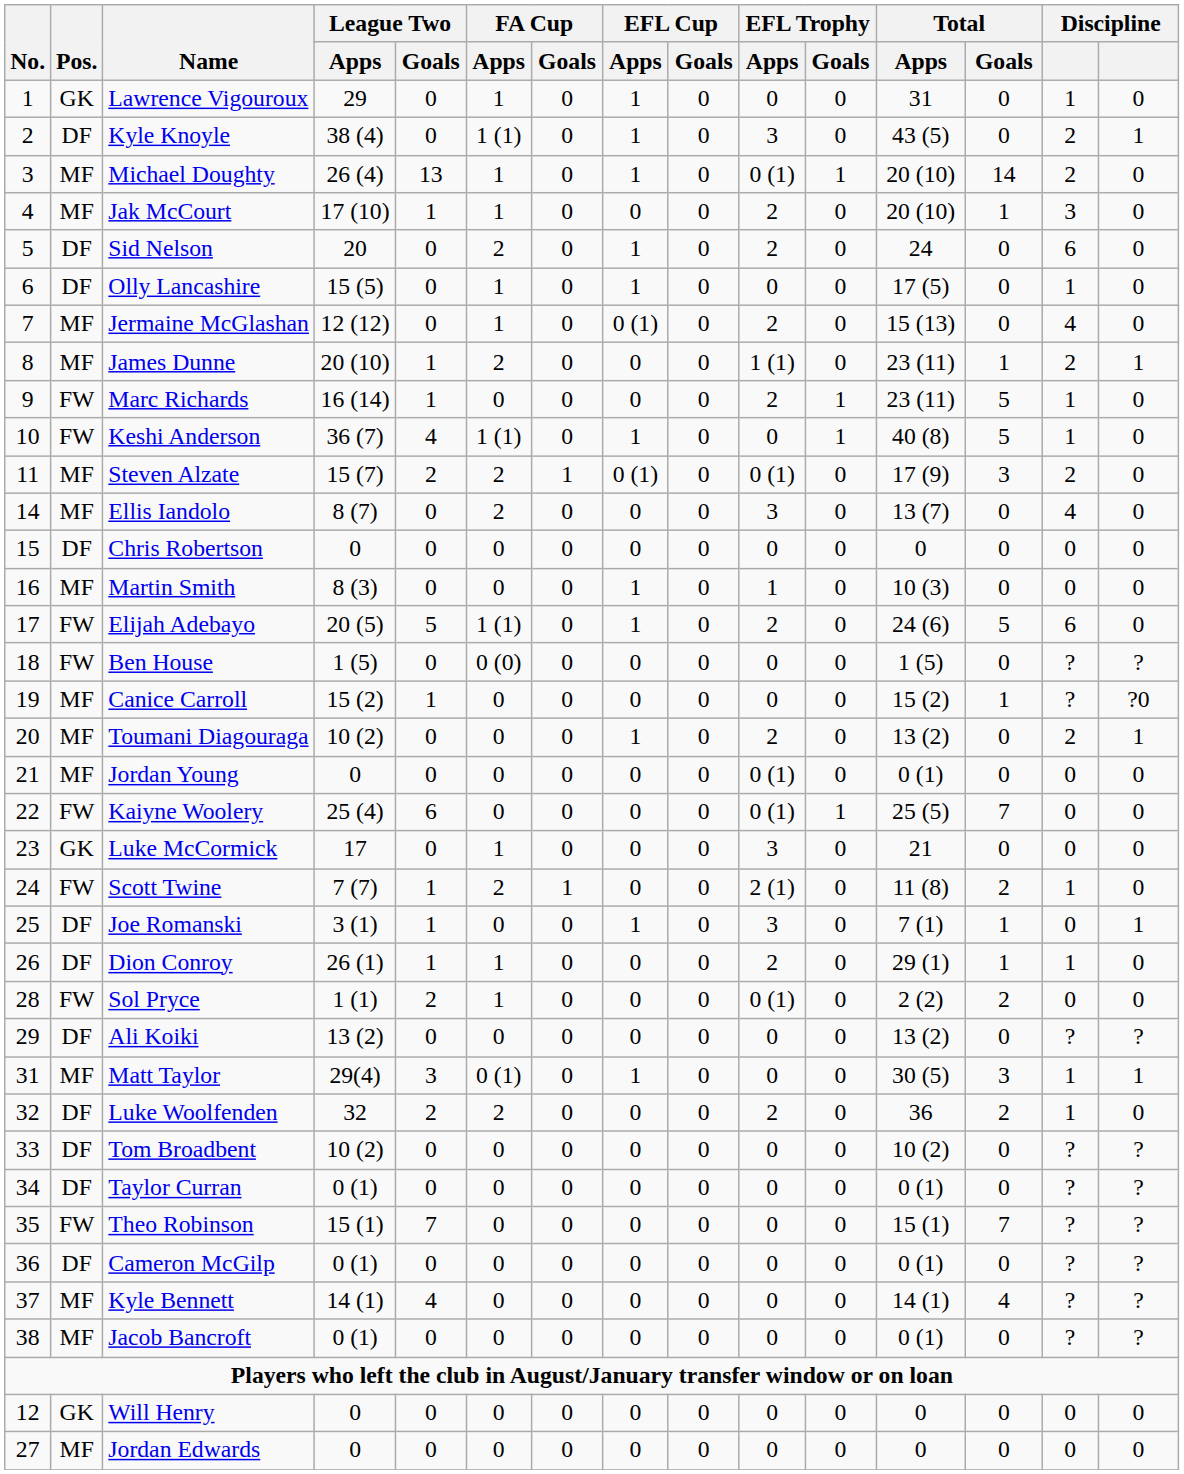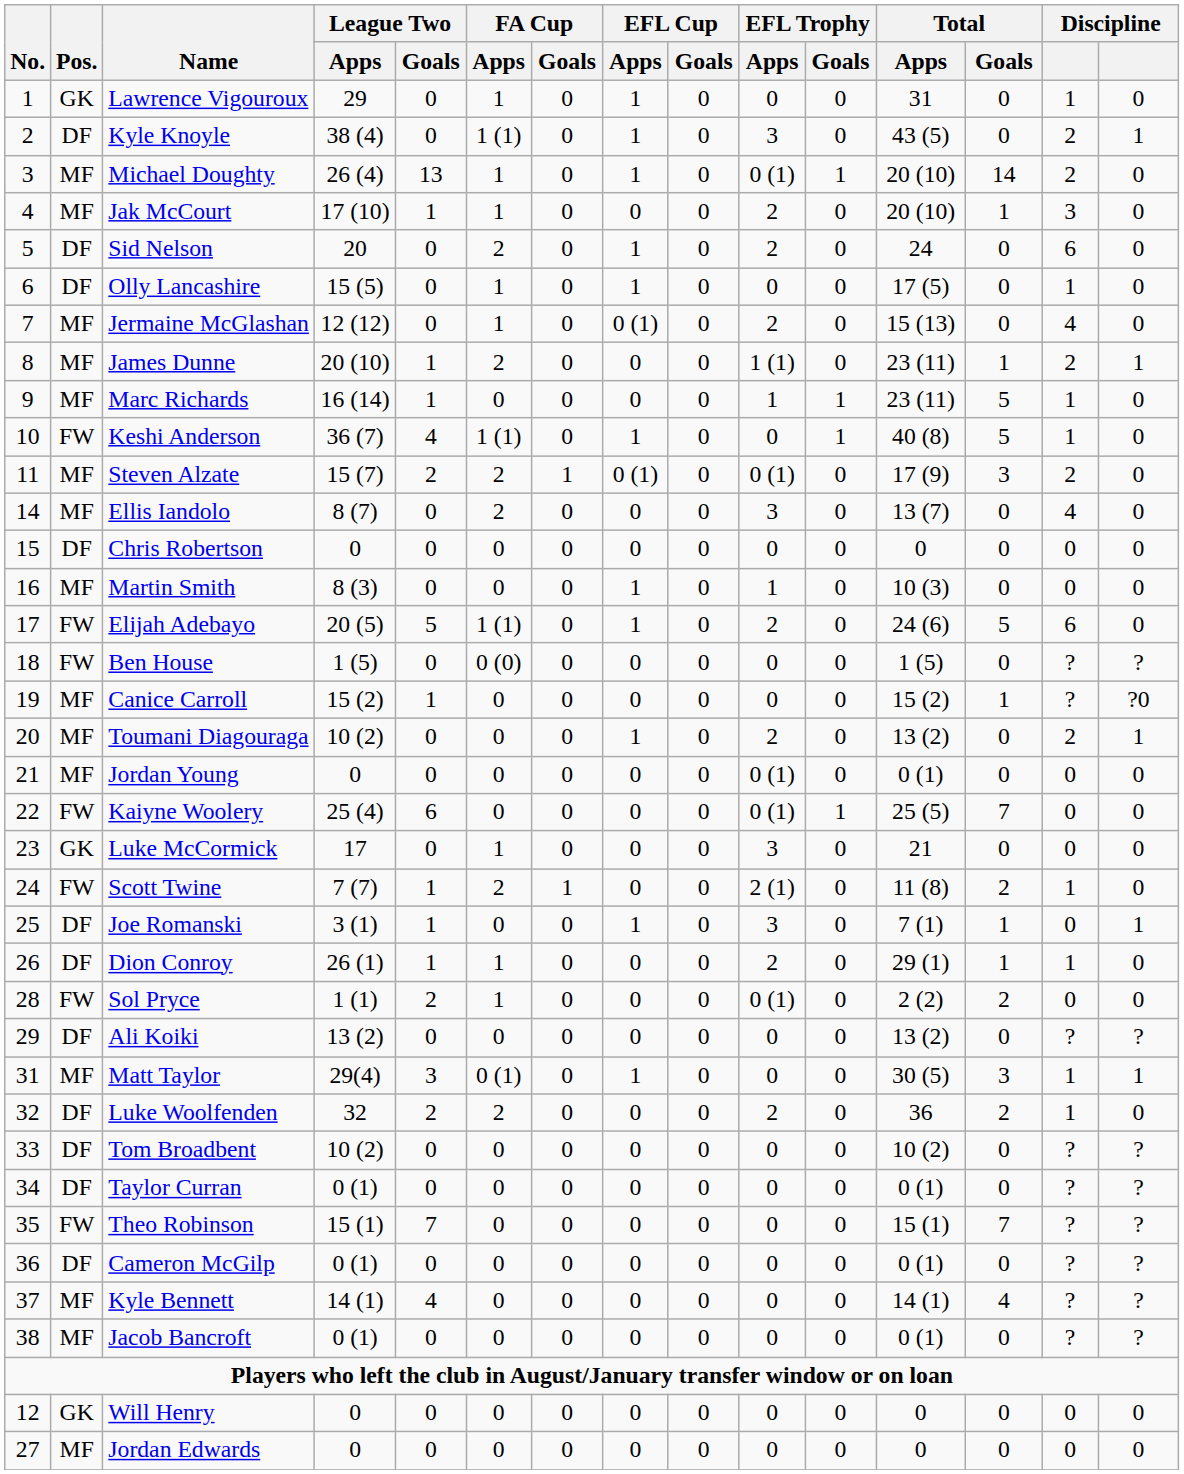 <table class="wikitable" style="text-align:center">
 <tr>
 <th rowspan="2" style="vertical-align:bottom;">No.</th>
 <th rowspan="2" style="vertical-align:bottom;">Pos.</th>
 <th rowspan="2" style="vertical-align:bottom;">Name</th>
 <th colspan="2" style="width:95px;">League Two</th>
 <th colspan="2" style="width:85px;">FA Cup</th>
 <th colspan="2" style="width:85px;">EFL Cup</th>
 <th colspan="2" style="width:85px;">EFL Trophy</th>
 <th colspan="2" style="width:105px;">Total</th>
 <th colspan="2" style="width:85px;">Discipline</th>
 </tr>
 <tr>
 <th>Apps</th>
 <th>Goals</th>
 <th>Apps</th>
 <th>Goals</th>
 <th>Apps</th>
 <th>Goals</th>
 <th>Apps</th>
 <th>Goals</th>
 <th>Apps</th>
 <th>Goals</th>
 <th></th>
 <th></th>
 </tr>
 <tr>
 <td>1</td>
 <td>GK</td>
 <td align="left"> <a href='#'>Lawrence Vigouroux</a></td>
 <td>29</td>
 <td>0</td>
 <td>1</td>
 <td>0</td>
 <td>1</td>
 <td>0</td>
 <td>0</td>
 <td>0</td>
 <td>31</td>
 <td>0</td>
 <td>1</td>
 <td>0</td>
 </tr>
 <tr>
 <td>2</td>
 <td>DF</td>
 <td align="left"> <a href='#'>Kyle Knoyle</a></td>
 <td>38 (4)</td>
 <td>0</td>
 <td>1 (1)</td>
 <td>0</td>
 <td>1</td>
 <td>0</td>
 <td>3</td>
 <td>0</td>
 <td>43 (5)</td>
 <td>0</td>
 <td>2</td>
 <td>1</td>
 </tr>
 <tr>
 <td>3</td>
 <td>MF</td>
 <td align="left"> <a href='#'>Michael Doughty</a></td>
 <td>26 (4)</td>
 <td>13</td>
 <td>1</td>
 <td>0</td>
 <td>1</td>
 <td>0</td>
 <td>0 (1)</td>
 <td>1</td>
 <td>20 (10)</td>
 <td>14</td>
 <td>2</td>
 <td>0</td>
 </tr>
 <tr>
 <td>4</td>
 <td>MF</td>
 <td align="left"> <a href='#'>Jak McCourt</a></td>
 <td>17 (10)</td>
 <td>1</td>
 <td>1</td>
 <td>0</td>
 <td>0</td>
 <td>0</td>
 <td>2</td>
 <td>0</td>
 <td>20 (10)</td>
 <td>1</td>
 <td>3</td>
 <td>0</td>
 </tr>
 <tr>
 <td>5</td>
 <td>DF</td>
 <td align="left"> <a href='#'>Sid Nelson</a></td>
 <td>20</td>
 <td>0</td>
 <td>2</td>
 <td>0</td>
 <td>1</td>
 <td>0</td>
 <td>2</td>
 <td>0</td>
 <td>24</td>
 <td>0</td>
 <td>6</td>
 <td>0</td>
 </tr>
 <tr>
 <td>6</td>
 <td>DF</td>
 <td align="left"> <a href='#'>Olly Lancashire</a></td>
 <td>15 (5)</td>
 <td>0</td>
 <td>1</td>
 <td>0</td>
 <td>1</td>
 <td>0</td>
 <td>0</td>
 <td>0</td>
 <td>17 (5)</td>
 <td>0</td>
 <td>1</td>
 <td>0</td>
 </tr>
 <tr>
 <td>7</td>
 <td>MF</td>
 <td align="left"> <a href='#'>Jermaine McGlashan</a></td>
 <td>12 (12)</td>
 <td>0</td>
 <td>1</td>
 <td>0</td>
 <td>0 (1)</td>
 <td>0</td>
 <td>2</td>
 <td>0</td>
 <td>15 (13)</td>
 <td>0</td>
 <td>4</td>
 <td>0</td>
 </tr>
 <tr>
 <td>8</td>
 <td>MF</td>
 <td align="left"> <a href='#'>James Dunne</a></td>
 <td>20 (10)</td>
 <td>1</td>
 <td>2</td>
 <td>0</td>
 <td>0</td>
 <td>0</td>
 <td>1 (1)</td>
 <td>0</td>
 <td>23 (11)</td>
 <td>1</td>
 <td>2</td>
 <td>1</td>
 </tr>
 <tr>
 <td>9</td>
-<td>FW</td>
+<td>MF</td>
 <td align="left"> <a href='#'>Marc Richards</a></td>
 <td>16 (14)</td>
 <td>1</td>
 <td>0</td>
 <td>0</td>
 <td>0</td>
 <td>0</td>
-<td>2</td>
+<td>1</td>
 <td>1</td>
 <td>23 (11)</td>
 <td>5</td>
 <td>1</td>
 <td>0</td>
 </tr>
 <tr>
 <td>10</td>
 <td>FW</td>
 <td align="left"> <a href='#'>Keshi Anderson</a></td>
 <td>36 (7)</td>
 <td>4</td>
 <td>1 (1)</td>
 <td>0</td>
 <td>1</td>
 <td>0</td>
 <td>0</td>
 <td>1</td>
 <td>40 (8)</td>
 <td>5</td>
 <td>1</td>
 <td>0</td>
 </tr>
 <tr>
 <td>11</td>
 <td>MF</td>
 <td align="left"> <a href='#'>Steven Alzate</a></td>
 <td>15 (7)</td>
 <td>2</td>
 <td>2</td>
 <td>1</td>
 <td>0 (1)</td>
 <td>0</td>
 <td>0 (1)</td>
 <td>0</td>
 <td>17 (9)</td>
 <td>3</td>
 <td>2</td>
 <td>0</td>
 </tr>
 <tr>
 <td>14</td>
 <td>MF</td>
 <td align="left"> <a href='#'>Ellis Iandolo</a></td>
 <td>8 (7)</td>
 <td>0</td>
 <td>2</td>
 <td>0</td>
 <td>0</td>
 <td>0</td>
 <td>3</td>
 <td>0</td>
 <td>13 (7)</td>
 <td>0</td>
 <td>4</td>
 <td>0</td>
 </tr>
 <tr>
 <td>15</td>
 <td>DF</td>
 <td align="left"> <a href='#'>Chris Robertson</a></td>
 <td>0</td>
 <td>0</td>
 <td>0</td>
 <td>0</td>
 <td>0</td>
 <td>0</td>
 <td>0</td>
 <td>0</td>
 <td>0</td>
 <td>0</td>
 <td>0</td>
 <td>0</td>
 </tr>
 <tr>
 <td>16</td>
 <td>MF</td>
 <td align="left"> <a href='#'>Martin Smith</a></td>
 <td>8 (3)</td>
 <td>0</td>
 <td>0</td>
 <td>0</td>
 <td>1</td>
 <td>0</td>
 <td>1</td>
 <td>0</td>
 <td>10 (3)</td>
 <td>0</td>
 <td>0</td>
 <td>0</td>
 </tr>
 <tr>
 <td>17</td>
 <td>FW</td>
 <td align="left"> <a href='#'>Elijah Adebayo</a></td>
 <td>20 (5)</td>
 <td>5</td>
 <td>1 (1)</td>
 <td>0</td>
 <td>1</td>
 <td>0</td>
 <td>2</td>
 <td>0</td>
 <td>24 (6)</td>
 <td>5</td>
 <td>6</td>
 <td>0</td>
 </tr>
 <tr>
 <td>18</td>
 <td>FW</td>
 <td align="left"> <a href='#'>Ben House</a></td>
 <td>1 (5)</td>
 <td>0</td>
 <td>0 (0)</td>
 <td>0</td>
 <td>0</td>
 <td>0</td>
 <td>0</td>
 <td>0</td>
 <td>1 (5)</td>
 <td>0</td>
 <td>?</td>
 <td>?</td>
 </tr>
 <tr>
 <td>19</td>
 <td>MF</td>
 <td align="left"> <a href='#'>Canice Carroll</a></td>
 <td>15 (2)</td>
 <td>1</td>
 <td>0</td>
 <td>0</td>
 <td>0</td>
 <td>0</td>
 <td>0</td>
 <td>0</td>
 <td>15 (2)</td>
 <td>1</td>
 <td>?</td>
 <td>?0</td>
 </tr>
 <tr>
 <td>20</td>
 <td>MF</td>
 <td align="left"> <a href='#'>Toumani Diagouraga</a></td>
 <td>10 (2)</td>
 <td>0</td>
 <td>0</td>
 <td>0</td>
 <td>1</td>
 <td>0</td>
 <td>2</td>
 <td>0</td>
 <td>13 (2)</td>
 <td>0</td>
 <td>2</td>
 <td>1</td>
 </tr>
 <tr>
 <td>21</td>
 <td>MF</td>
 <td align="left"> <a href='#'>Jordan Young</a></td>
 <td>0</td>
 <td>0</td>
 <td>0</td>
 <td>0</td>
 <td>0</td>
 <td>0</td>
 <td>0 (1)</td>
 <td>0</td>
 <td>0 (1)</td>
 <td>0</td>
 <td>0</td>
 <td>0</td>
 </tr>
 <tr>
 <td>22</td>
 <td>FW</td>
 <td align="left"> <a href='#'>Kaiyne Woolery</a></td>
 <td>25 (4)</td>
 <td>6</td>
 <td>0</td>
 <td>0</td>
 <td>0</td>
 <td>0</td>
 <td>0 (1)</td>
 <td>1</td>
 <td>25 (5)</td>
 <td>7</td>
 <td>0</td>
 <td>0</td>
 </tr>
 <tr>
 <td>23</td>
 <td>GK</td>
 <td align="left"> <a href='#'>Luke McCormick</a></td>
 <td>17</td>
 <td>0</td>
 <td>1</td>
 <td>0</td>
 <td>0</td>
 <td>0</td>
 <td>3</td>
 <td>0</td>
 <td>21</td>
 <td>0</td>
 <td>0</td>
 <td>0</td>
 </tr>
 <tr>
 <td>24</td>
 <td>FW</td>
 <td align="left"> <a href='#'>Scott Twine</a></td>
 <td>7 (7)</td>
 <td>1</td>
 <td>2</td>
 <td>1</td>
 <td>0</td>
 <td>0</td>
 <td>2 (1)</td>
 <td>0</td>
 <td>11 (8)</td>
 <td>2</td>
 <td>1</td>
 <td>0</td>
 </tr>
 <tr>
 <td>25</td>
 <td>DF</td>
 <td align="left"> <a href='#'>Joe Romanski</a></td>
 <td>3 (1)</td>
 <td>1</td>
 <td>0</td>
 <td>0</td>
 <td>1</td>
 <td>0</td>
 <td>3</td>
 <td>0</td>
 <td>7 (1)</td>
 <td>1</td>
 <td>0</td>
 <td>1</td>
 </tr>
 <tr>
 <td>26</td>
 <td>DF</td>
 <td align="left"> <a href='#'>Dion Conroy</a></td>
 <td>26 (1)</td>
 <td>1</td>
 <td>1</td>
 <td>0</td>
 <td>0</td>
 <td>0</td>
 <td>2</td>
 <td>0</td>
 <td>29 (1)</td>
 <td>1</td>
 <td>1</td>
 <td>0</td>
 </tr>
 <tr>
 <td>28</td>
 <td>FW</td>
 <td align="left"> <a href='#'>Sol Pryce</a></td>
 <td>1 (1)</td>
 <td>2</td>
 <td>1</td>
 <td>0</td>
 <td>0</td>
 <td>0</td>
 <td>0 (1)</td>
 <td>0</td>
 <td>2 (2)</td>
 <td>2</td>
 <td>0</td>
 <td>0</td>
 </tr>
 <tr>
 <td>29</td>
 <td>DF</td>
 <td align="left"> <a href='#'>Ali Koiki</a></td>
 <td>13 (2)</td>
 <td>0</td>
 <td>0</td>
 <td>0</td>
 <td>0</td>
 <td>0</td>
 <td>0</td>
 <td>0</td>
 <td>13 (2)</td>
 <td>0</td>
 <td>?</td>
 <td>?</td>
 </tr>
 <tr>
 <td>31</td>
 <td>MF</td>
 <td align="left"> <a href='#'>Matt Taylor</a></td>
 <td>29(4)</td>
 <td>3</td>
 <td>0 (1)</td>
 <td>0</td>
 <td>1</td>
 <td>0</td>
 <td>0</td>
 <td>0</td>
 <td>30 (5)</td>
 <td>3</td>
 <td>1</td>
 <td>1</td>
 </tr>
 <tr>
 <td>32</td>
 <td>DF</td>
 <td align="left"> <a href='#'>Luke Woolfenden</a></td>
 <td>32</td>
 <td>2</td>
 <td>2</td>
 <td>0</td>
 <td>0</td>
 <td>0</td>
 <td>2</td>
 <td>0</td>
 <td>36</td>
 <td>2</td>
 <td>1</td>
 <td>0</td>
 </tr>
 <tr>
 <td>33</td>
 <td>DF</td>
 <td align="left"> <a href='#'>Tom Broadbent</a></td>
 <td>10 (2)</td>
 <td>0</td>
 <td>0</td>
 <td>0</td>
 <td>0</td>
 <td>0</td>
 <td>0</td>
 <td>0</td>
 <td>10 (2)</td>
 <td>0</td>
 <td>?</td>
 <td>?</td>
 </tr>
 <tr>
 <td>34</td>
 <td>DF</td>
 <td align="left"> <a href='#'>Taylor Curran</a></td>
 <td>0 (1)</td>
 <td>0</td>
 <td>0</td>
 <td>0</td>
 <td>0</td>
 <td>0</td>
 <td>0</td>
 <td>0</td>
 <td>0 (1)</td>
 <td>0</td>
 <td>?</td>
 <td>?</td>
 </tr>
 <tr>
 <td>35</td>
 <td>FW</td>
 <td align="left"> <a href='#'>Theo Robinson</a></td>
 <td>15 (1)</td>
 <td>7</td>
 <td>0</td>
 <td>0</td>
 <td>0</td>
 <td>0</td>
 <td>0</td>
 <td>0</td>
 <td>15 (1)</td>
 <td>7</td>
 <td>?</td>
 <td>?</td>
 </tr>
 <tr>
 <td>36</td>
 <td>DF</td>
 <td align="left"> <a href='#'>Cameron McGilp</a></td>
 <td>0 (1)</td>
 <td>0</td>
 <td>0</td>
 <td>0</td>
 <td>0</td>
 <td>0</td>
 <td>0</td>
 <td>0</td>
 <td>0 (1)</td>
 <td>0</td>
 <td>?</td>
 <td>?</td>
 </tr>
 <tr>
 <td>37</td>
 <td>MF</td>
 <td align="left"> <a href='#'>Kyle Bennett</a></td>
 <td>14 (1)</td>
 <td>4</td>
 <td>0</td>
 <td>0</td>
 <td>0</td>
 <td>0</td>
 <td>0</td>
 <td>0</td>
 <td>14 (1)</td>
 <td>4</td>
 <td>?</td>
 <td>?</td>
 </tr>
 <tr>
 <td>38</td>
 <td>MF</td>
 <td align="left"> <a href='#'>Jacob Bancroft</a></td>
 <td>0 (1)</td>
 <td>0</td>
 <td>0</td>
 <td>0</td>
 <td>0</td>
 <td>0</td>
 <td>0</td>
 <td>0</td>
 <td>0 (1)</td>
 <td>0</td>
 <td>?</td>
 <td>?</td>
 </tr>
 <tr>
 <td colspan="17"><strong>Players who left the club in August/January transfer window or on loan</strong></td>
 </tr>
 <tr>
 <td>12</td>
 <td>GK</td>
 <td align="left"> <a href='#'>Will Henry</a></td>
 <td>0</td>
 <td>0</td>
 <td>0</td>
 <td>0</td>
 <td>0</td>
 <td>0</td>
 <td>0</td>
 <td>0</td>
 <td>0</td>
 <td>0</td>
 <td>0</td>
 <td>0</td>
 </tr>
 <tr>
 <td>27</td>
 <td>MF</td>
 <td align="left"> <a href='#'>Jordan Edwards</a></td>
 <td>0</td>
 <td>0</td>
 <td>0</td>
 <td>0</td>
 <td>0</td>
 <td>0</td>
 <td>0</td>
 <td>0</td>
 <td>0</td>
 <td>0</td>
 <td>0</td>
 <td>0</td>
 </tr>
 </table>
